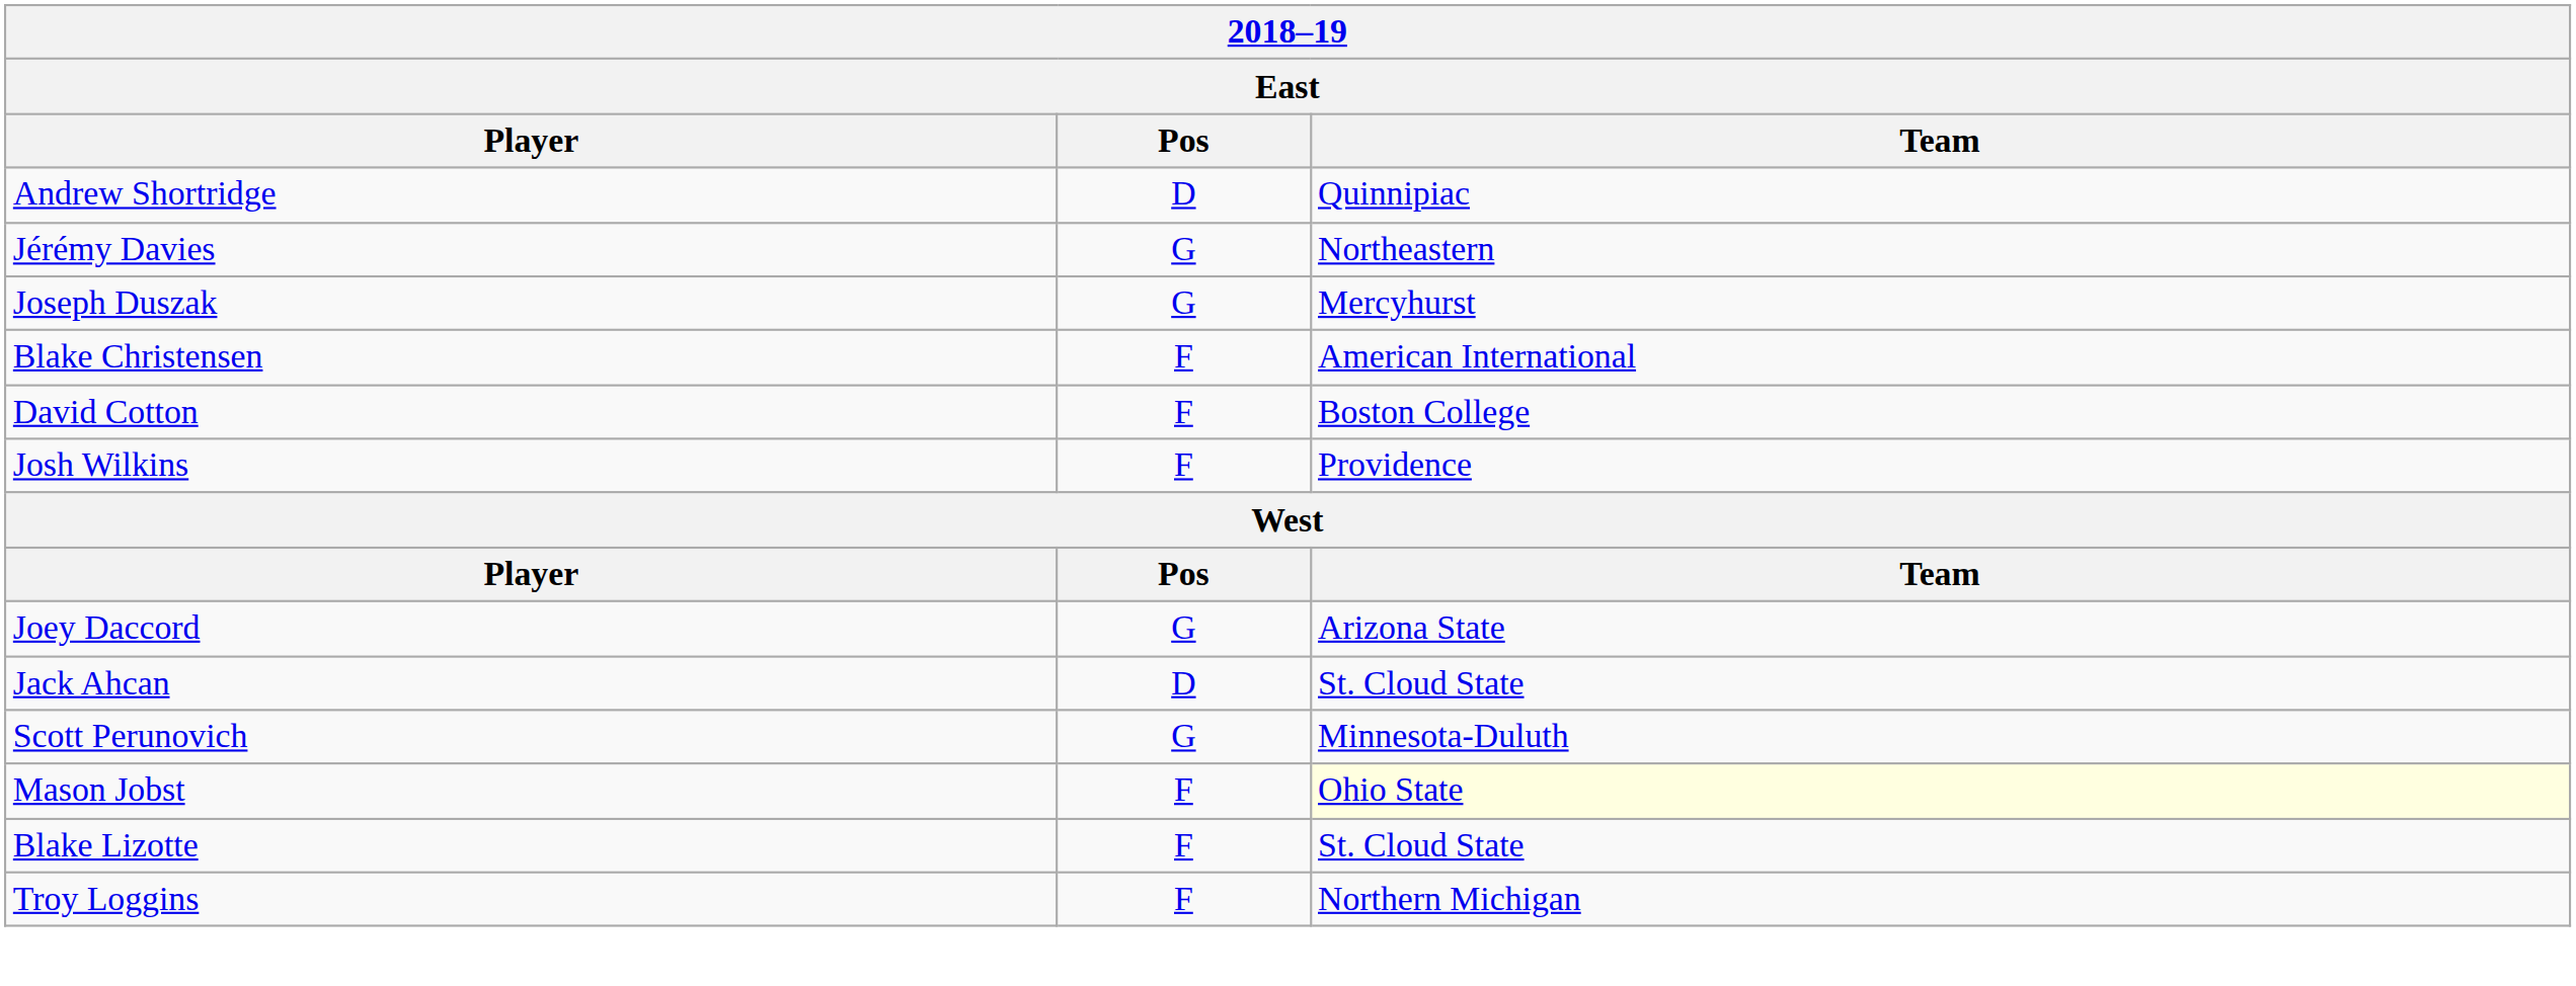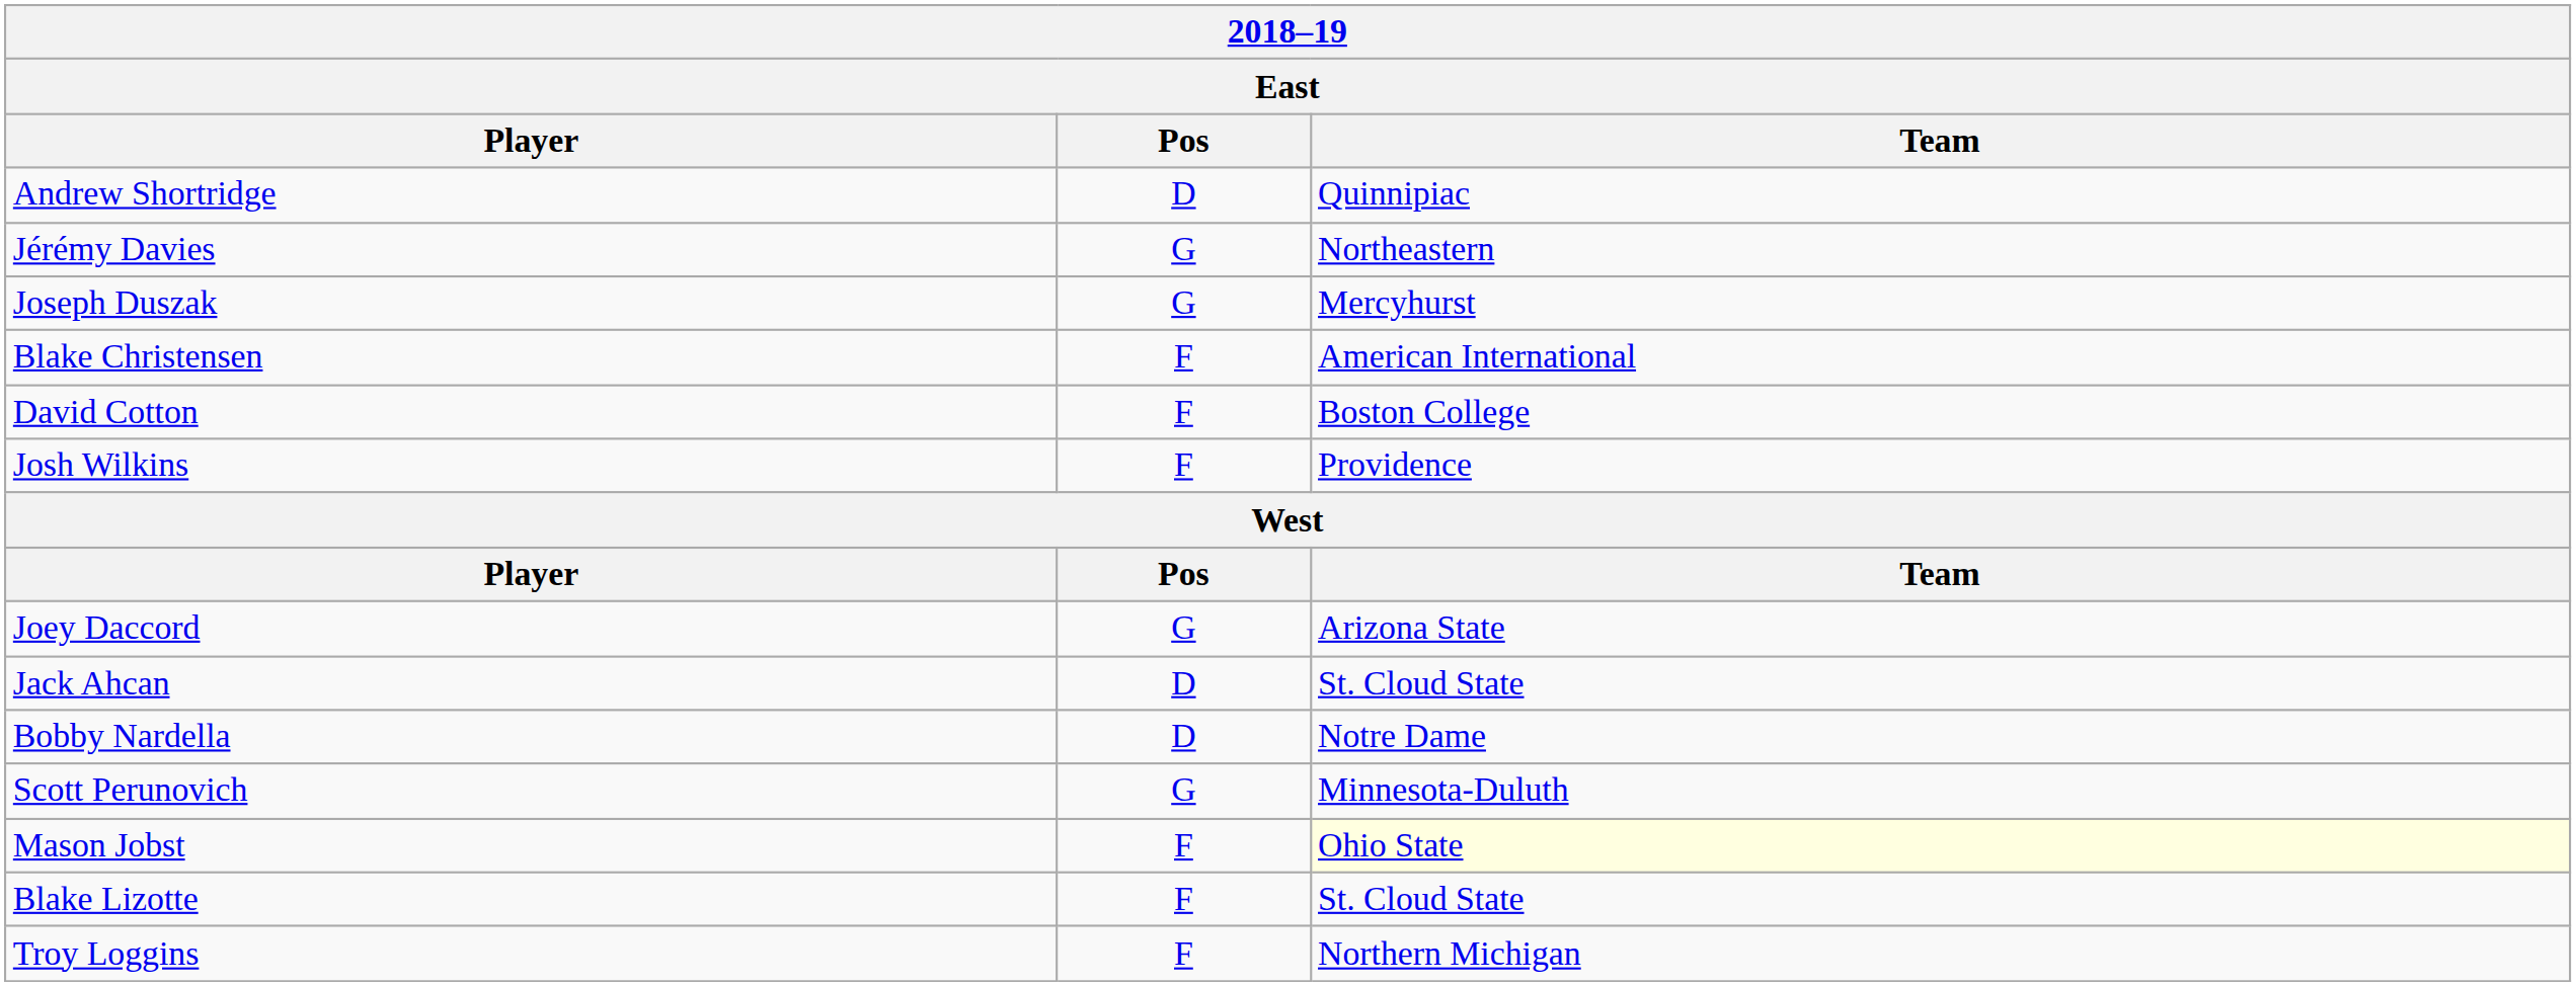 <table class="wikitable" width=95%>
 <tr>
 <th colspan=3><a href='#'>2018–19</a></th>
 </tr>
 <tr>
 <th colspan=3><strong>East</strong></th>
 </tr>
 <tr>
 <th>Player</th>
 <th>Pos</th>
 <th>Team</th>
 </tr>
 <tr>
 <td><a href='#'>Andrew Shortridge</a></td>
 <td style="text-align:center;"><a href='#'>D</a></td>
 <td><a href='#'>Quinnipiac</a></td>
 </tr>
 <tr>
 <td><a href='#'>Jérémy Davies</a></td>
 <td style="text-align:center;"><a href='#'>G</a></td>
 <td><a href='#'>Northeastern</a></td>
 </tr>
 <tr>
 <td><a href='#'>Joseph Duszak</a></td>
 <td style="text-align:center;"><a href='#'>G</a></td>
 <td><a href='#'>Mercyhurst</a></td>
 </tr>
 <tr>
 <td><a href='#'>Blake Christensen</a></td>
 <td style="text-align:center;"><a href='#'>F</a></td>
 <td><a href='#'>American International</a></td>
 </tr>
 <tr>
 <td><a href='#'>David Cotton</a></td>
 <td style="text-align:center;"><a href='#'>F</a></td>
 <td><a href='#'>Boston College</a></td>
 </tr>
 <tr>
 <td><a href='#'>Josh Wilkins</a></td>
 <td style="text-align:center;"><a href='#'>F</a></td>
 <td><a href='#'>Providence</a></td>
 </tr>
 <tr>
 <th colspan=3><strong>West</strong></th>
 </tr>
 <tr>
 <th>Player</th>
 <th>Pos</th>
 <th>Team</th>
 </tr>
 <tr>
 <td><a href='#'>Joey Daccord</a></td>
 <td style="text-align:center;"><a href='#'>G</a></td>
 <td><a href='#'>Arizona State</a></td>
 </tr>
 <tr>
 <td><a href='#'>Jack Ahcan</a></td>
 <td style="text-align:center;"><a href='#'>D</a></td>
 <td><a href='#'>St. Cloud State</a></td>
 </tr>
 <tr>
+<td><a href='#'>Bobby Nardella</a></td>
+<td style="text-align:center;"><a href='#'>D</a></td>
+<td><a href='#'>Notre Dame</a></td>
+</tr>
+<tr>
 <td><a href='#'>Scott Perunovich</a></td>
 <td style="text-align:center;"><a href='#'>G</a></td>
 <td><a href='#'>Minnesota-Duluth</a></td>
 </tr>
 <tr>
 <td><a href='#'>Mason Jobst</a></td>
 <td style="text-align:center;"><a href='#'>F</a></td>
 <td style="background: lightyellow;"><a href='#'>Ohio State</a></td>
 </tr>
 <tr>
 <td><a href='#'>Blake Lizotte</a></td>
 <td style="text-align:center;"><a href='#'>F</a></td>
 <td><a href='#'>St. Cloud State</a></td>
 </tr>
 <tr>
 <td><a href='#'>Troy Loggins</a></td>
 <td style="text-align:center;"><a href='#'>F</a></td>
 <td><a href='#'>Northern Michigan</a></td>
 </tr>
 </table>
